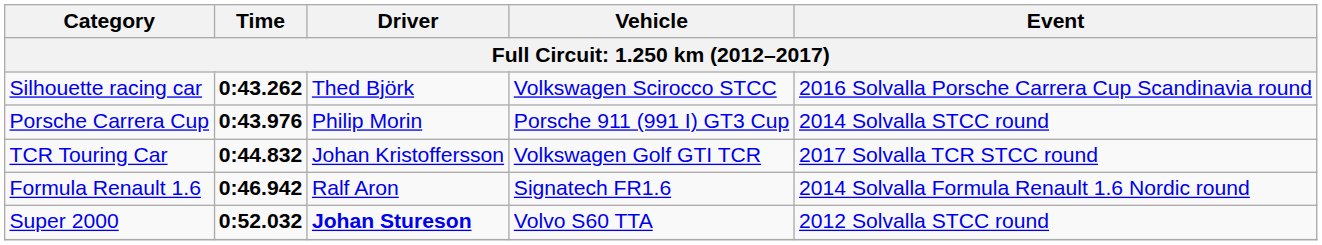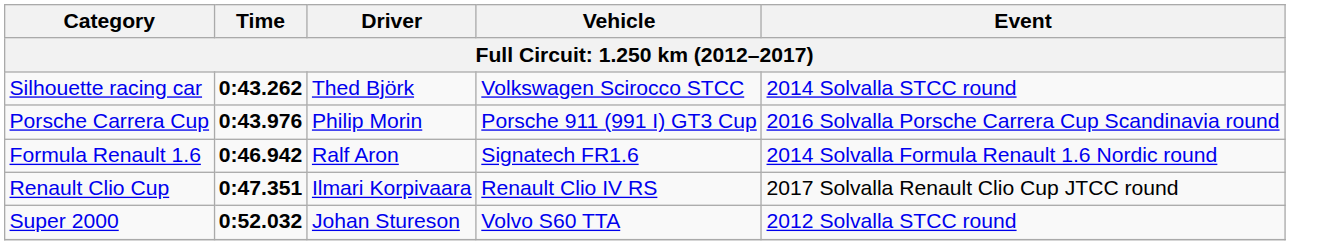 <table class="wikitable">
 <tr>
 <th>Category</th>
 <th>Time</th>
 <th>Driver</th>
 <th>Vehicle</th>
 <th>Event</th>
 </tr>
 <tr>
 <th colspan=5>Full Circuit: 1.250 km (2012–2017)</th>
 </tr>
 <tr>
 <td><a href='#'>Silhouette racing car</a></td>
 <td><strong>0:43.262</strong></td>
 <td><a href='#'>Thed Björk</a></td>
 <td><a href='#'>Volkswagen Scirocco STCC</a></td>
-<td><a href='#'>2016 Solvalla Porsche Carrera Cup Scandinavia round</a></td>
+<td><a href='#'>2014 Solvalla STCC round</a></td>
 </tr>
 <tr>
 <td><a href='#'>Porsche Carrera Cup</a></td>
 <td><strong>0:43.976</strong></td>
 <td><a href='#'>Philip Morin</a></td>
 <td><a href='#'>Porsche 911 (991 I) GT3 Cup</a></td>
-<td><a href='#'>2014 Solvalla STCC round</a></td>
-</tr>
-<tr>
-<td><a href='#'>TCR Touring Car</a></td>
-<td><strong>0:44.832</strong></td>
-<td><a href='#'>Johan Kristoffersson</a></td>
-<td><a href='#'>Volkswagen Golf GTI TCR</a></td>
-<td><a href='#'>2017 Solvalla TCR STCC round</a></td>
+<td><a href='#'>2016 Solvalla Porsche Carrera Cup Scandinavia round</a></td>
 </tr>
 <tr>
 <td><a href='#'>Formula Renault 1.6</a></td>
 <td><strong>0:46.942</strong></td>
 <td><a href='#'>Ralf Aron</a></td>
 <td><a href='#'>Signatech FR1.6</a></td>
 <td><a href='#'>2014 Solvalla Formula Renault 1.6 Nordic round</a></td>
 </tr>
 <tr>
+<td><a href='#'>Renault Clio Cup</a></td>
+<td><strong>0:47.351</strong></td>
+<td><a href='#'>Ilmari Korpivaara</a></td>
+<td><a href='#'>Renault Clio IV RS</a></td>
+<td>2017 Solvalla Renault Clio Cup JTCC round</td>
+</tr>
+<tr>
 <td><a href='#'>Super 2000</a></td>
 <td><strong>0:52.032</strong></td>
-<td><strong><a href='#'>Johan Stureson</a></strong></td>
+<td><a href='#'>Johan Stureson</a></td>
 <td><a href='#'>Volvo S60 TTA</a></td>
 <td><a href='#'>2012 Solvalla STCC round</a></td>
 </tr>
 <tr>
 </tr>
 </table>
